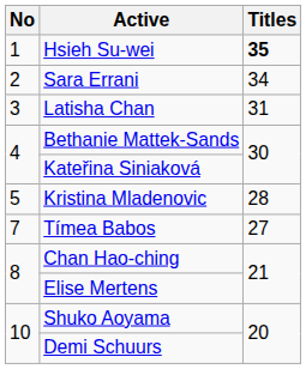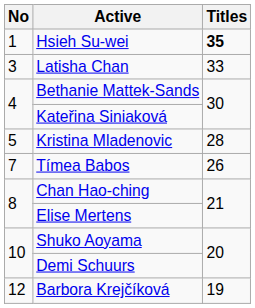 <table class="wikitable">
 <tr>
 <th>No</th>
 <th>Active</th>
 <th>Titles</th>
 </tr>
 <tr>
 <td>1</td>
 <td> <a href='#'>Hsieh Su-wei</a></td>
 <td><strong>35</strong></td>
 </tr>
 <tr>
-<td>2</td>
-<td> <a href='#'>Sara Errani</a></td>
-<td>34</td>
-</tr>
-<tr>
 <td>3</td>
 <td> <a href='#'>Latisha Chan</a></td>
-<td>31</td>
+<td>33</td>
 </tr>
 <tr>
 <td rowspan=2>4</td>
 <td> <a href='#'>Bethanie Mattek-Sands</a></td>
 <td rowspan=2>30</td>
 </tr>
 <tr>
 <td> <a href='#'>Kateřina Siniaková</a></td>
 </tr>
 <tr>
 <td>5</td>
 <td> <a href='#'>Kristina Mladenovic</a></td>
 <td>28</td>
 </tr>
 <tr>
 <td>7</td>
 <td> <a href='#'>Tímea Babos</a></td>
-<td>27</td>
+<td>26</td>
 </tr>
 <tr>
 <td rowspan=2>8</td>
 <td> <a href='#'>Chan Hao-ching</a></td>
 <td rowspan=2>21</td>
 </tr>
 <tr>
 <td> <a href='#'>Elise Mertens</a></td>
 </tr>
 <tr>
 <td rowspan=2>10</td>
 <td> <a href='#'>Shuko Aoyama</a></td>
 <td rowspan=2>20</td>
 </tr>
 <tr>
 <td> <a href='#'>Demi Schuurs</a></td>
 </tr>
+<tr>
+<td>12</td>
+<td> <a href='#'>Barbora Krejčíková</a></td>
+<td>19<br></td>
+</tr>
 </table>
